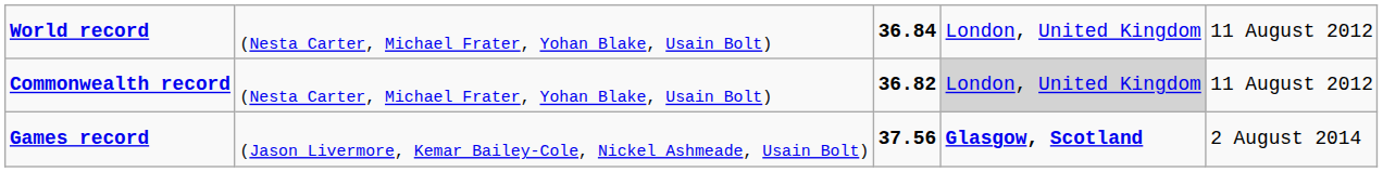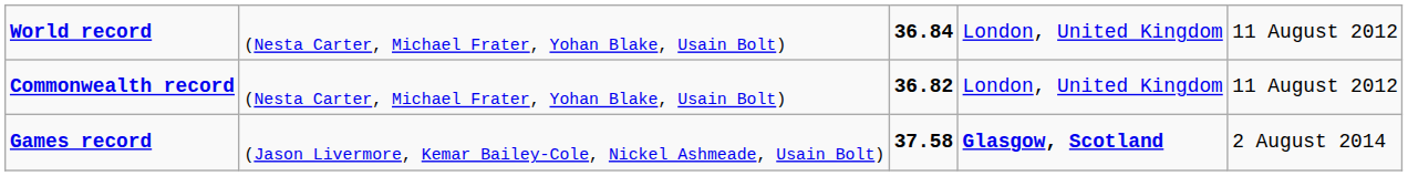 <table class="wikitable">
 <tr>
 <td><a href='#'><strong>World record</strong></a></td>
 <td><br><small>(<a href='#'>Nesta Carter</a>, <a href='#'>Michael Frater</a>, <a href='#'>Yohan Blake</a>, <a href='#'>Usain Bolt</a>)</small></td>
 <td><strong>36.84</strong></td>
 <td><a href='#'>London</a>, <a href='#'>United Kingdom</a></td>
 <td>11 August 2012</td>
 </tr>
 <tr>
 <td><a href='#'><strong>Commonwealth record</strong></a></td>
 <td><br><small>(<a href='#'>Nesta Carter</a>, <a href='#'>Michael Frater</a>, <a href='#'>Yohan Blake</a>, <a href='#'>Usain Bolt</a>)</small></td>
 <td><strong>36.82</strong></td>
-<td style="background: lightgrey;"><a href='#'>London</a>, <a href='#'>United Kingdom</a></td>
+<td><a href='#'>London</a>, <a href='#'>United Kingdom</a></td>
 <td>11 August 2012</td>
 </tr>
 <tr>
 <td><a href='#'><strong>Games record</strong></a></td>
 <td><br><small>(<a href='#'>Jason Livermore</a>, <a href='#'>Kemar Bailey-Cole</a>, <a href='#'>Nickel Ashmeade</a>, <a href='#'>Usain Bolt</a>)</small></td>
-<td><strong>37.56</strong></td>
+<td><strong>37.58</strong></td>
 <td><strong><a href='#'>Glasgow</a>, <a href='#'>Scotland</a></strong></td>
 <td>2 August 2014</td>
 </tr>
 </table>
